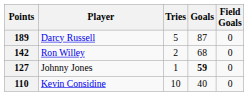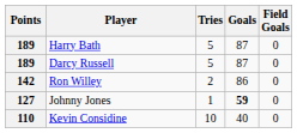 <table class="wikitable" style="text-align:left;">
 <tr>
 <th width=50>Points</th>
 <th width=200>Player</th>
 <th width=30>Tries</th>
 <th width=30>Goals</th>
 <th width=30>Field Goals</th>
+</tr>
+<tr>
+<th>189</th>
+<td> <a href='#'>Harry Bath</a></td>
+<td align=center>5</td>
+<td align=center>87</td>
+<td align=center>0</td>
 </tr>
 <tr>
 <th>189</th>
 <td> <a href='#'>Darcy Russell</a></td>
 <td align=center>5</td>
 <td align=center>87</td>
 <td align=center>0</td>
 </tr>
 <tr>
 <th>142</th>
 <td> <a href='#'>Ron Willey</a></td>
 <td align=center>2</td>
-<td align=center>68</td>
+<td align=center>86</td>
 <td align=center>0</td>
 </tr>
 <tr>
 <th>127</th>
 <td> Johnny Jones</td>
 <td align=center>1</td>
 <td align=center><strong>59</strong></td>
 <td align=center>0</td>
 </tr>
 <tr>
 <th>110</th>
 <td> <a href='#'>Kevin Considine</a></td>
 <td align=center>10</td>
 <td align=center>40</td>
 <td align=center>0</td>
 </tr>
 </table>
